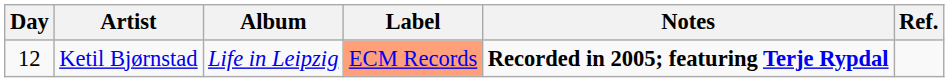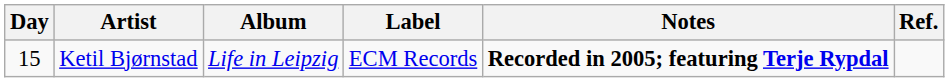 <table class="wikitable">
 <tr>
 <th>Day</th>
 <th>Artist</th>
 <th>Album</th>
 <th>Label</th>
 <th>Notes</th>
 <th>Ref.</th>
 </tr>
 <tr>
-<td rowspan="1" style="text-align:center;">12</td>
+<td rowspan="1" style="text-align:center;">15</td>
 <td><a href='#'>Ketil Bjørnstad</a></td>
 <td><em><a href='#'>Life in Leipzig</a></em></td>
-<td style="background: lightsalmon;"><a href='#'>ECM Records</a></td>
+<td><a href='#'>ECM Records</a></td>
 <td><strong>Recorded in 2005; featuring <a href='#'>Terje Rypdal</a></strong></td>
 <td></td>
 </tr>
 </table>
